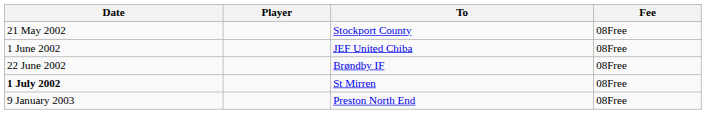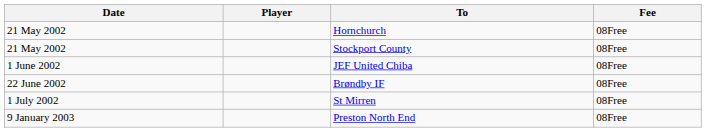 <table class="wikitable sortable" style="text-align:center; font-size:100%;width:80%; text-align:left">
 <tr>
 <th>Date</th>
 <th>Player</th>
 <th>To</th>
 <th>Fee</th>
+</tr>
+<tr>
+<td>21 May 2002</td>
+<td> </td>
+<td> <a href='#'>Hornchurch</a></td>
+<td><span>08</span>Free</td>
 </tr>
 <tr>
 <td>21 May 2002</td>
 <td> </td>
 <td> <a href='#'>Stockport County</a></td>
 <td><span>08</span>Free</td>
 </tr>
 <tr>
 <td>1 June 2002</td>
 <td> </td>
 <td> <a href='#'>JEF United Chiba</a></td>
 <td><span>08</span>Free</td>
 </tr>
 <tr>
 <td>22 June 2002</td>
 <td> </td>
 <td> <a href='#'>Brøndby IF</a></td>
 <td><span>08</span>Free</td>
 </tr>
 <tr>
-<td><strong>1 July 2002</strong></td>
+<td>1 July 2002</td>
 <td> </td>
 <td> <a href='#'>St Mirren</a></td>
 <td><span>08</span>Free</td>
 </tr>
 <tr>
 <td>9 January 2003</td>
 <td> </td>
 <td> <a href='#'>Preston North End</a></td>
 <td><span>08</span>Free</td>
 </tr>
 </table>
